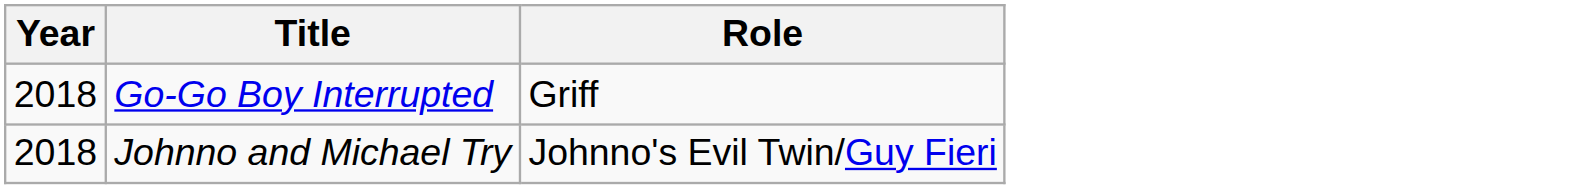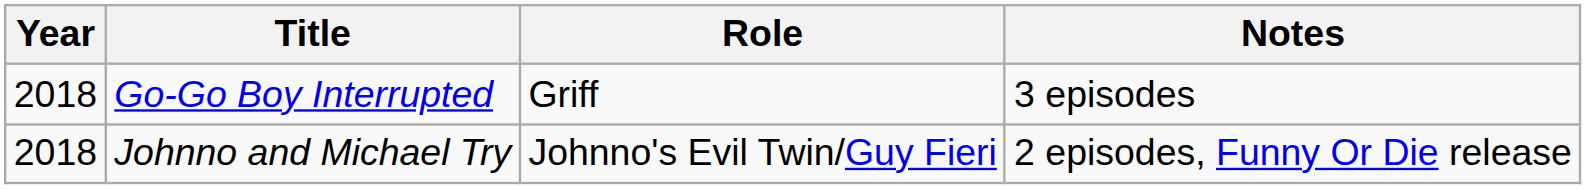 <table class="wikitable sortable">
 <tr>
 <th>Year</th>
 <th>Title</th>
 <th>Role</th>
+<th class="unsortable">Notes</th>
 </tr>
 <tr>
 <td>2018</td>
 <td><em><a href='#'>Go-Go Boy Interrupted</a></em></td>
 <td>Griff</td>
+<td>3 episodes</td>
 </tr>
 <tr>
 <td>2018</td>
 <td><em>Johnno and Michael Try</em></td>
 <td>Johnno's Evil Twin/<a href='#'>Guy Fieri</a></td>
+<td>2 episodes, <a href='#'>Funny Or Die</a> release</td>
 </tr>
 </table>
